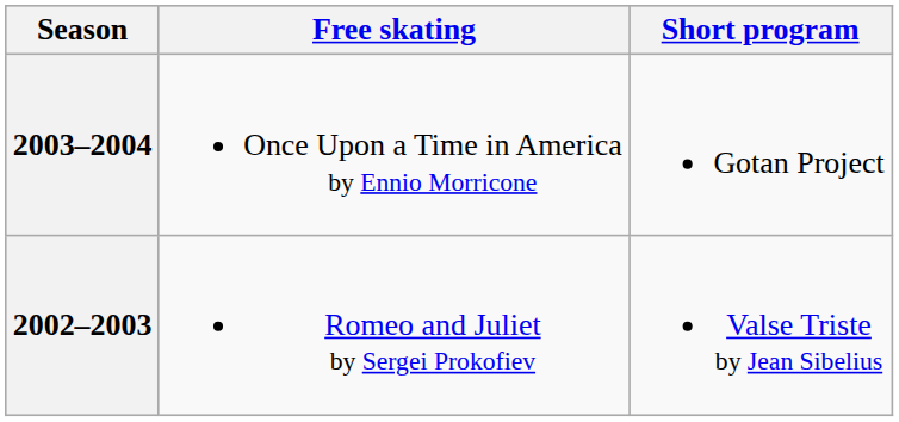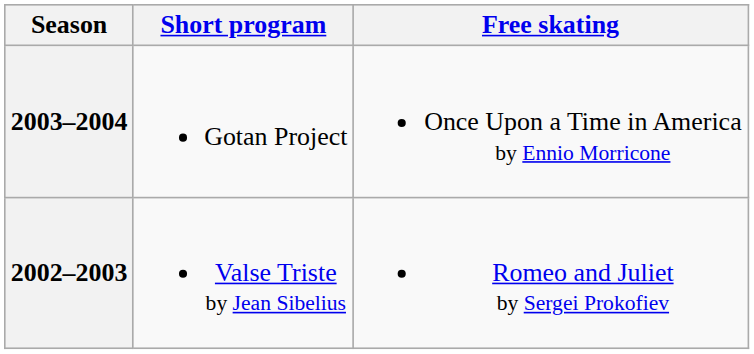 <table class=wikitable style=text-align:center>
 <tr>
 <th>Season</th>
+<th><a href='#'>Short program</a></th>
 <th><a href='#'>Free skating</a></th>
-<th><a href='#'>Short program</a></th>
 </tr>
 <tr>
 <th>2003–2004</th>
+<td><br><ul><li>Gotan Project</li></ul></td>
 <td><br><ul><li>Once Upon a Time in America <br><small> by <a href='#'>Ennio Morricone</a> </small></li></ul></td>
-<td><br><ul><li>Gotan Project</li></ul></td>
 </tr>
 <tr>
 <th>2002–2003</th>
+<td><br><ul><li><a href='#'>Valse Triste</a> <br><small> by <a href='#'>Jean Sibelius</a> </small></li></ul></td>
 <td><br><ul><li><a href='#'>Romeo and Juliet</a> <br><small> by <a href='#'>Sergei Prokofiev</a> </small></li></ul></td>
-<td><br><ul><li><a href='#'>Valse Triste</a> <br><small> by <a href='#'>Jean Sibelius</a> </small></li></ul></td>
 </tr>
 </table>
